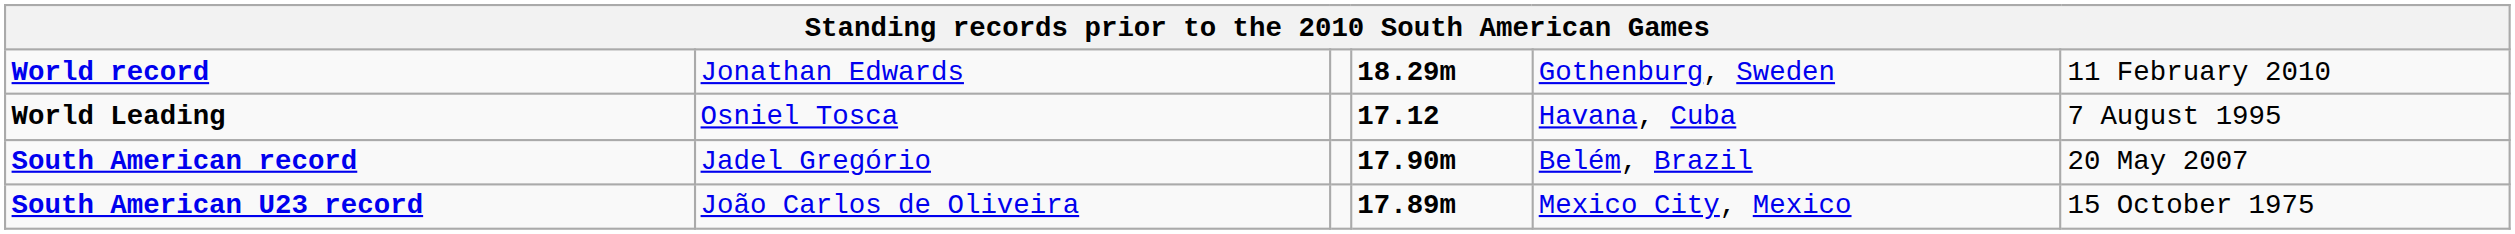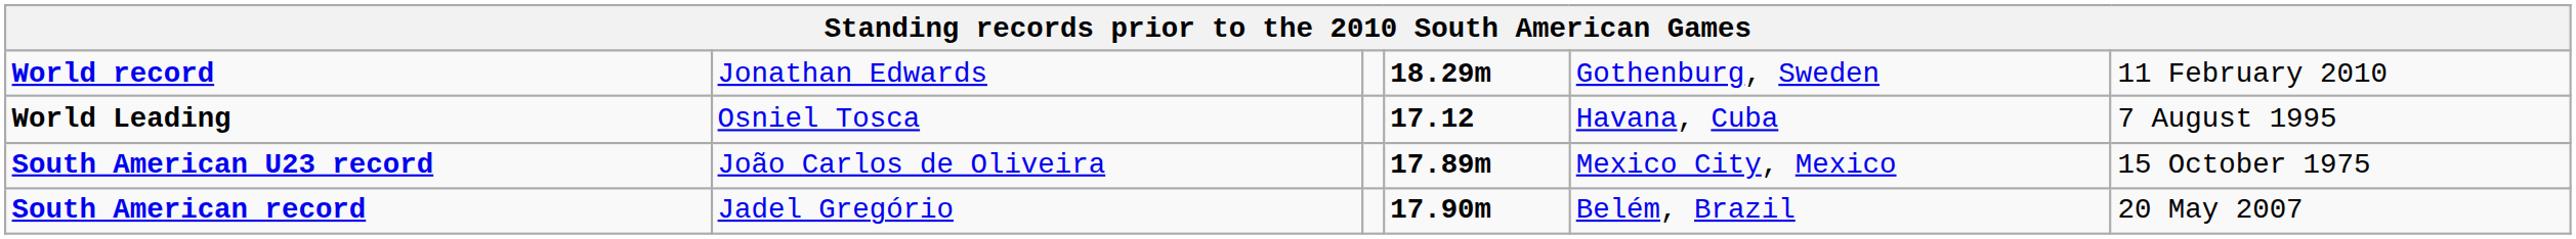 <table class="wikitable" width=75%>
 <tr>
 <th colspan="6">Standing records prior to the 2010 South American Games</th>
 </tr>
 <tr>
 <td><strong><a href='#'>World record</a></strong></td>
 <td><a href='#'>Jonathan Edwards</a></td>
 <td align=left></td>
 <td><strong>18.29m</strong></td>
 <td><a href='#'>Gothenburg</a>, <a href='#'>Sweden</a></td>
 <td>11 February 2010</td>
 </tr>
 <tr>
 <td><strong>World Leading</strong></td>
 <td><a href='#'>Osniel Tosca</a></td>
 <td align=left></td>
 <td><strong>17.12</strong></td>
 <td><a href='#'>Havana</a>, <a href='#'>Cuba</a></td>
 <td>7 August 1995</td>
 </tr>
 <tr>
+<td><strong><a href='#'>South American U23 record</a></strong></td>
+<td><a href='#'>João Carlos de Oliveira</a></td>
+<td align=left></td>
+<td><strong>17.89m</strong></td>
+<td><a href='#'>Mexico City</a>, <a href='#'>Mexico</a></td>
+<td>15 October 1975</td>
+</tr>
+<tr>
 <td><strong><a href='#'>South American record</a></strong></td>
 <td><a href='#'>Jadel Gregório</a></td>
 <td align=left></td>
 <td><strong>17.90m</strong></td>
 <td><a href='#'>Belém</a>, <a href='#'>Brazil</a></td>
 <td>20 May 2007</td>
 </tr>
-<tr>
-<td><strong><a href='#'>South American U23 record</a></strong></td>
-<td><a href='#'>João Carlos de Oliveira</a></td>
-<td align=left></td>
-<td><strong>17.89m</strong></td>
-<td><a href='#'>Mexico City</a>, <a href='#'>Mexico</a></td>
-<td>15 October 1975</td>
-</tr>
 </table>
